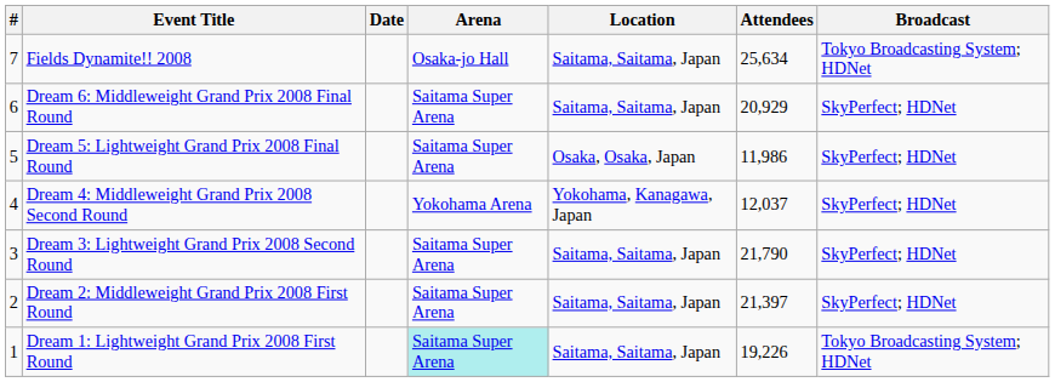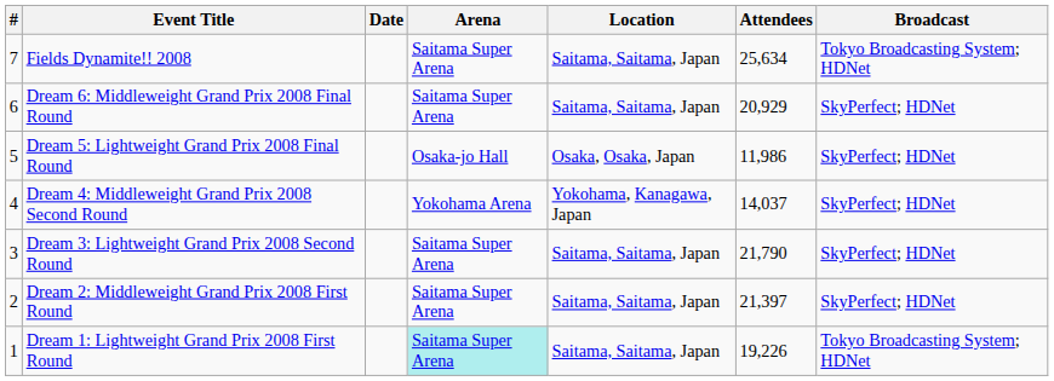 <table class="sortable wikitable succession-box" style="font-size:90%;">
 <tr>
 <th scope="col">#</th>
 <th scope="col">Event Title</th>
 <th scope="col">Date</th>
 <th scope="col">Arena</th>
 <th scope="col">Location</th>
 <th scope="col">Attendees</th>
 <th scope="col">Broadcast</th>
 </tr>
 <tr>
 <td align=center>7</td>
 <td><a href='#'>Fields Dynamite!! 2008</a></td>
 <td></td>
-<td><a href='#'>Osaka-jo Hall</a></td>
+<td><a href='#'>Saitama Super Arena</a></td>
 <td><a href='#'>Saitama, Saitama</a>, Japan</td>
 <td>25,634</td>
 <td><a href='#'>Tokyo Broadcasting System</a>; <a href='#'>HDNet</a></td>
 </tr>
 <tr>
 <td align=center>6</td>
 <td><a href='#'>Dream 6: Middleweight Grand Prix 2008 Final Round</a></td>
 <td></td>
 <td><a href='#'>Saitama Super Arena</a></td>
 <td><a href='#'>Saitama, Saitama</a>, Japan</td>
 <td>20,929</td>
 <td><a href='#'>SkyPerfect</a>; <a href='#'>HDNet</a></td>
 </tr>
 <tr>
 <td align=center>5</td>
 <td><a href='#'>Dream 5: Lightweight Grand Prix 2008 Final Round</a></td>
 <td></td>
-<td><a href='#'>Saitama Super Arena</a></td>
+<td><a href='#'>Osaka-jo Hall</a></td>
 <td><a href='#'>Osaka</a>, <a href='#'>Osaka</a>, Japan</td>
 <td>11,986</td>
 <td><a href='#'>SkyPerfect</a>; <a href='#'>HDNet</a></td>
 </tr>
 <tr>
 <td align=center>4</td>
 <td><a href='#'>Dream 4: Middleweight Grand Prix 2008 Second Round</a></td>
 <td></td>
 <td><a href='#'>Yokohama Arena</a></td>
 <td><a href='#'>Yokohama</a>, <a href='#'>Kanagawa</a>, Japan</td>
-<td>12,037</td>
+<td>14,037</td>
 <td><a href='#'>SkyPerfect</a>; <a href='#'>HDNet</a></td>
 </tr>
 <tr>
 <td align=center>3</td>
 <td><a href='#'>Dream 3: Lightweight Grand Prix 2008 Second Round</a></td>
 <td></td>
 <td><a href='#'>Saitama Super Arena</a></td>
 <td><a href='#'>Saitama, Saitama</a>, Japan</td>
 <td>21,790</td>
 <td><a href='#'>SkyPerfect</a>; <a href='#'>HDNet</a></td>
 </tr>
 <tr>
 <td align=center>2</td>
 <td><a href='#'>Dream 2: Middleweight Grand Prix 2008 First Round</a></td>
 <td></td>
 <td><a href='#'>Saitama Super Arena</a></td>
 <td><a href='#'>Saitama, Saitama</a>, Japan</td>
 <td>21,397</td>
 <td><a href='#'>SkyPerfect</a>; <a href='#'>HDNet</a></td>
 </tr>
 <tr>
 <td align=center>1</td>
 <td><a href='#'>Dream 1: Lightweight Grand Prix 2008 First Round</a></td>
 <td></td>
 <td style="background: paleturquoise;"><a href='#'>Saitama Super Arena</a></td>
 <td><a href='#'>Saitama, Saitama</a>, Japan</td>
 <td>19,226</td>
 <td><a href='#'>Tokyo Broadcasting System</a>; <a href='#'>HDNet</a></td>
 </tr>
 </table>
